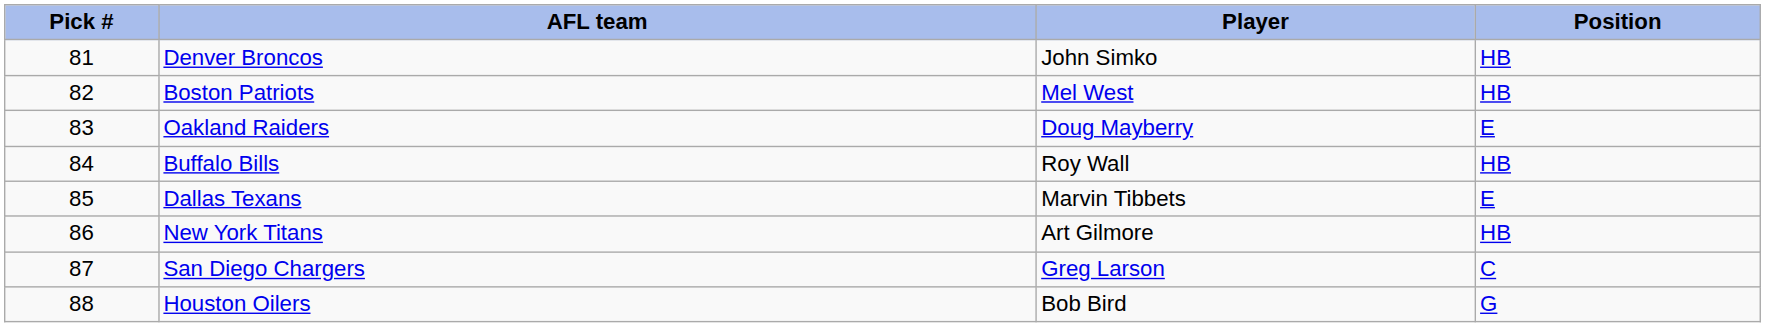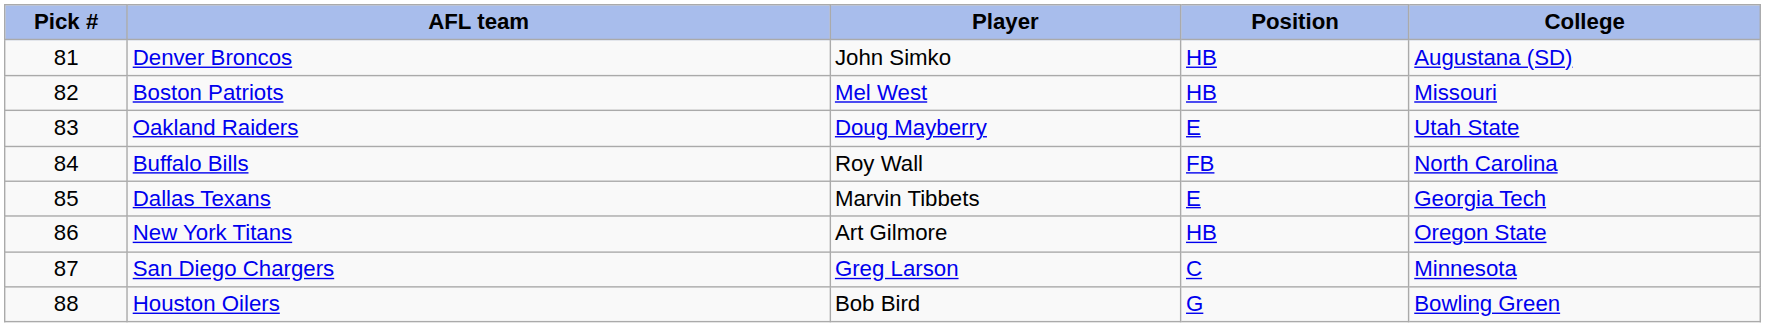 <table class="wikitable sortable sortable" style="width: 100%">
 <tr>
 <th style="background:#A8BDEC;" width=7%>Pick #</th>
 <th width=40% style="background:#A8BDEC;">AFL team</th>
 <th width=20% style="background:#A8BDEC;">Player</th>
 <th width=13% style="background:#A8BDEC;">Position</th>
+<th style="background:#A8BDEC;">College</th>
 </tr>
 <tr>
 <td align="center">81</td>
 <td><a href='#'>Denver Broncos</a></td>
 <td>John Simko</td>
 <td><a href='#'>HB</a></td>
+<td><a href='#'>Augustana (SD)</a></td>
 </tr>
 <tr>
 <td align="center">82</td>
 <td><a href='#'>Boston Patriots</a></td>
 <td><a href='#'>Mel West</a></td>
 <td><a href='#'>HB</a></td>
+<td><a href='#'>Missouri</a></td>
 </tr>
 <tr>
 <td align="center">83</td>
 <td><a href='#'>Oakland Raiders</a></td>
 <td><a href='#'>Doug Mayberry</a></td>
 <td><a href='#'>E</a></td>
+<td><a href='#'>Utah State</a></td>
 </tr>
 <tr>
 <td align="center">84</td>
 <td><a href='#'>Buffalo Bills</a></td>
 <td>Roy Wall</td>
-<td><a href='#'>HB</a></td>
+<td><a href='#'>FB</a></td>
+<td><a href='#'>North Carolina</a></td>
 </tr>
 <tr>
 <td align="center">85</td>
 <td><a href='#'>Dallas Texans</a></td>
 <td>Marvin Tibbets</td>
 <td><a href='#'>E</a></td>
+<td><a href='#'>Georgia Tech</a></td>
 </tr>
 <tr>
 <td align="center">86</td>
 <td><a href='#'>New York Titans</a></td>
 <td>Art Gilmore</td>
 <td><a href='#'>HB</a></td>
+<td><a href='#'>Oregon State</a></td>
 </tr>
 <tr>
 <td align="center">87</td>
 <td><a href='#'>San Diego Chargers</a></td>
 <td><a href='#'>Greg Larson</a></td>
 <td><a href='#'>C</a></td>
+<td><a href='#'>Minnesota</a></td>
 </tr>
 <tr>
 <td align="center">88</td>
 <td><a href='#'>Houston Oilers</a></td>
 <td>Bob Bird</td>
 <td><a href='#'>G</a></td>
+<td><a href='#'>Bowling Green</a></td>
 </tr>
 </table>
